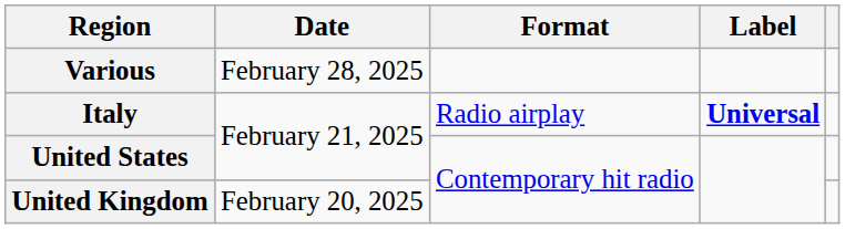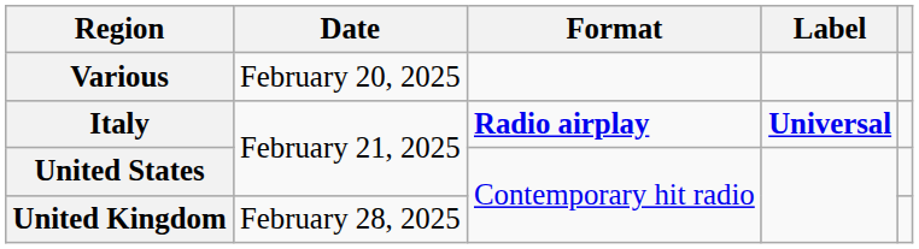 <table class="wikitable plainrowheaders">
 <tr>
 <th scope="col">Region</th>
 <th scope="col">Date</th>
 <th scope="col">Format</th>
 <th scope="col">Label</th>
 <th scope="col"></th>
 </tr>
 <tr>
 <th scope="row">Various</th>
-<td>February 28, 2025</td>
+<td>February 20, 2025</td>
 <td></td>
 <td></td>
 <td align="center"></td>
 </tr>
 <tr>
 <th scope="row">Italy</th>
 <td rowspan="2">February 21, 2025</td>
-<td><a href='#'>Radio airplay</a></td>
+<td><strong><a href='#'>Radio airplay</a></strong></td>
 <td><strong><a href='#'>Universal</a></strong></td>
 <td align="center"></td>
 </tr>
 <tr>
 <th scope="row">United States</th>
 <td rowspan="2"><a href='#'>Contemporary hit radio</a></td>
 <td rowspan="2"></td>
 <td align="center"></td>
 </tr>
 <tr>
 <th scope="row">United Kingdom</th>
-<td>February 20, 2025</td>
+<td>February 28, 2025</td>
 <td align="center"></td>
 </tr>
 </table>
